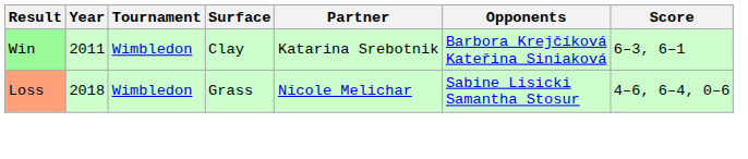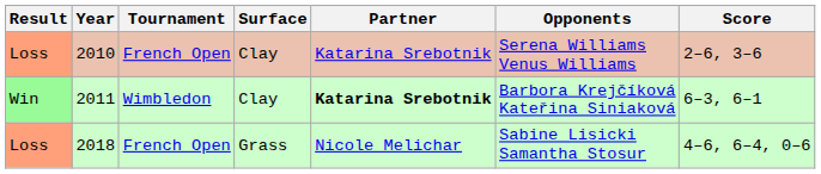 <table class="sortable wikitable">
 <tr>
 <th>Result</th>
 <th>Year</th>
 <th>Tournament</th>
 <th>Surface</th>
 <th>Partner</th>
 <th>Opponents</th>
 <th class="unsortable">Score</th>
 </tr>
+<tr bgcolor="#EBC2AF">
+<td bgcolor="FFA07A">Loss</td>
+<td>2010</td>
+<td><a href='#'>French Open</a></td>
+<td>Clay</td>
+<td> <a href='#'>Katarina Srebotnik</a></td>
+<td> <a href='#'>Serena Williams</a> <br>  <a href='#'>Venus Williams</a></td>
+<td>2–6, 3–6</td>
+</tr>
 <tr bgcolor="#CCFFCC">
 <td bgcolor="98FB98">Win</td>
 <td>2011</td>
 <td><a href='#'>Wimbledon</a></td>
 <td>Clay</td>
-<td> Katarina Srebotnik</td>
+<td><strong> Katarina Srebotnik</strong></td>
 <td> <a href='#'>Barbora Krejčíková</a> <br>  <a href='#'>Kateřina Siniaková</a></td>
 <td>6–3, 6–1</td>
 </tr>
 <tr bgcolor="#CCFFCC">
 <td bgcolor="FFA07A">Loss</td>
 <td>2018</td>
-<td><a href='#'>Wimbledon</a></td>
+<td><a href='#'>French Open</a></td>
 <td>Grass</td>
 <td> <a href='#'>Nicole Melichar</a></td>
 <td> <a href='#'>Sabine Lisicki</a> <br>  <a href='#'>Samantha Stosur</a></td>
 <td>4–6, 6–4, 0–6</td>
 </tr>
 </table>
